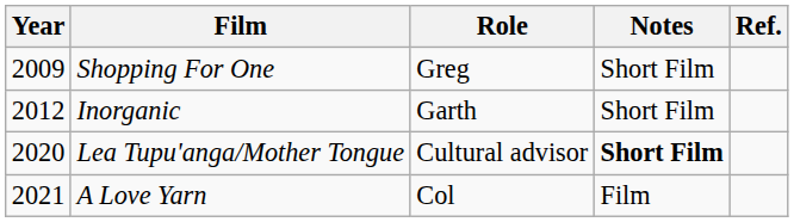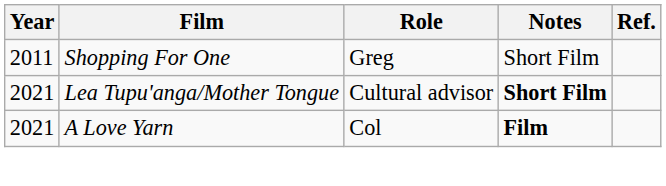 <table class="wikitable">
 <tr>
 <th>Year</th>
 <th>Film</th>
 <th>Role</th>
 <th>Notes</th>
 <th>Ref.</th>
 </tr>
 <tr>
-<td>2009</td>
+<td>2011</td>
 <td><em>Shopping For One</em></td>
 <td>Greg</td>
 <td>Short Film</td>
 <td></td>
 </tr>
 <tr>
-<td>2012</td>
-<td><em>Inorganic</em></td>
-<td>Garth</td>
-<td>Short Film</td>
-<td></td>
-</tr>
-<tr>
-<td>2020</td>
+<td>2021</td>
 <td><em>Lea Tupu'anga/Mother Tongue</em></td>
 <td>Cultural advisor</td>
 <td><strong>Short Film</strong></td>
 <td></td>
 </tr>
 <tr>
 <td>2021</td>
 <td><em>A Love Yarn</em></td>
 <td>Col</td>
-<td>Film</td>
+<td><strong>Film</strong></td>
 <td></td>
 </tr>
 </table>
